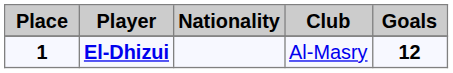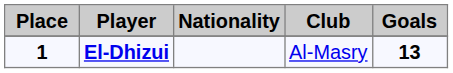 <table bgcolor="#f7f8ff" cellpadding="3" cellspacing="0" border="1" style="font-size: 95%; border: gray solid 1px; border-collapse: collapse;">
 <tr bgcolor="#CCCCCC">
 <th width="50px">Place</th>
 <th>Player</th>
 <th>Nationality</th>
 <th>Club</th>
 <th width="50px">Goals</th>
 </tr>
 <tr bgcolor="#EFEFEF" align="center">
 </tr>
 <tr align="center">
 <td><strong>1</strong></td>
 <td align="left"><strong><a href='#'>El-Dhizui</a></strong></td>
 <td align="left"></td>
 <td align="left"><a href='#'>Al-Masry</a></td>
-<td><strong>12</strong></td>
+<td><strong>13</strong></td>
 </tr>
 </table>
